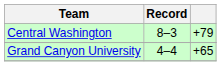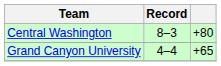 <table class="wikitable sortable collapsible collapsed plainrowheaders" style="font-size:90%;">
 <tr>
 <th scope=col>Team</th>
 <th scope=col>Record</th>
 <th scope=col></th>
 </tr>
 <tr bgcolor=ccffcc>
 <td> <a href='#'>Central Washington</a></td>
 <td align=center>8–3</td>
-<td align=center>+79</td>
+<td align=center>+80</td>
 </tr>
 <tr>
 </tr>
 <tr bgcolor=ccffcc>
 <td> <a href='#'>Grand Canyon University</a></td>
 <td align=center>4–4</td>
 <td align=center>+65</td>
 </tr>
 <tr>
 </tr>
 </table>
